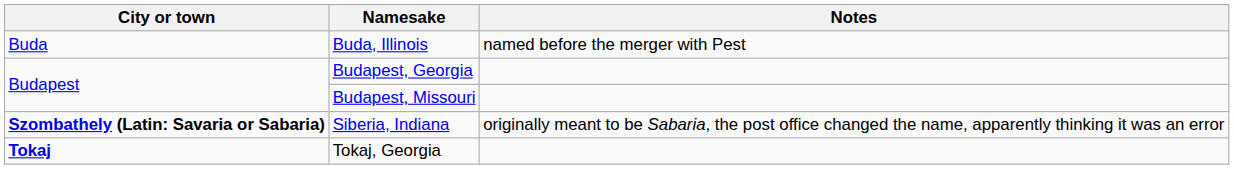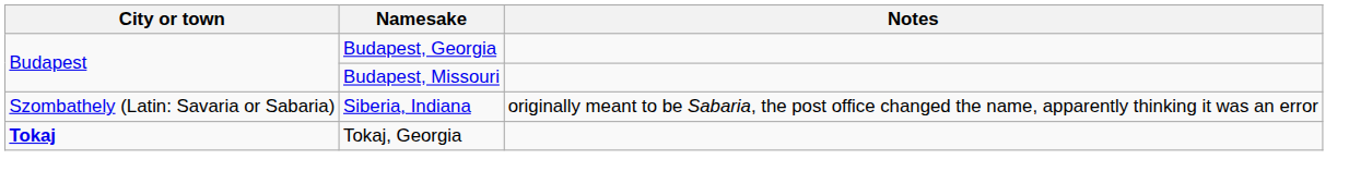 <table class="wikitable">
 <tr>
 <th>City or town</th>
 <th>Namesake</th>
 <th>Notes</th>
-</tr>
-<tr>
-<td><a href='#'>Buda</a></td>
-<td><a href='#'>Buda, Illinois</a></td>
-<td> named before the merger with Pest</td>
 </tr>
 <tr>
 <td rowspan="2"><a href='#'>Budapest</a></td>
 <td><a href='#'>Budapest, Georgia</a></td>
 <td></td>
 </tr>
 <tr>
 <td><a href='#'>Budapest, Missouri</a></td>
 <td></td>
 </tr>
 <tr>
-<td><strong><a href='#'>Szombathely</a> (Latin: Savaria or Sabaria)</strong></td>
+<td><a href='#'>Szombathely</a> (Latin: Savaria or Sabaria)</td>
 <td><a href='#'>Siberia, Indiana</a></td>
 <td>originally meant to be <em>Sabaria</em>, the post office changed the name, apparently thinking it was an error</td>
 </tr>
 <tr>
 <td><strong><a href='#'>Tokaj</a></strong></td>
 <td>Tokaj, Georgia</td>
 <td></td>
 </tr>
 </table>
